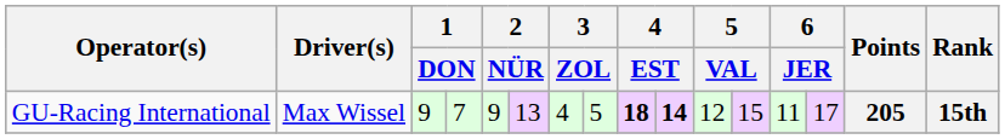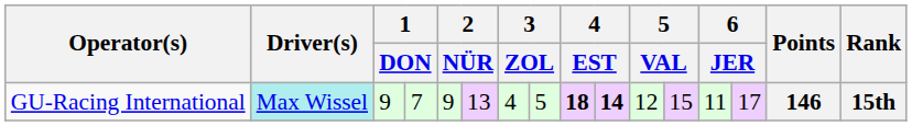 <table class="wikitable" style="font-size: 85%">
 <tr>
 <th rowspan=2>Operator(s)</th>
 <th rowspan=2>Driver(s)</th>
 <th colspan=2>1</th>
 <th colspan=2>2</th>
 <th colspan=2>3</th>
 <th colspan=2>4</th>
 <th colspan=2>5</th>
 <th colspan=2>6</th>
 <th rowspan=2>Points</th>
 <th rowspan=2>Rank</th>
 </tr>
 <tr>
 <th colspan=2><a href='#'>DON</a></th>
 <th colspan=2><a href='#'>NÜR</a></th>
 <th colspan=2><a href='#'>ZOL</a></th>
 <th colspan=2><a href='#'>EST</a></th>
 <th colspan=2><a href='#'>VAL</a></th>
 <th colspan=2><a href='#'>JER</a></th>
 </tr>
 <tr>
 <td align=center><a href='#'>GU-Racing International</a></td>
-<td> <a href='#'>Max Wissel</a></td>
+<td style="background: paleturquoise;"> <a href='#'>Max Wissel</a></td>
 <td style="background:#dfffdf;">9</td>
 <td style="background:#dfffdf;">7</td>
 <td style="background:#dfffdf;">9</td>
 <td style="background:#efcfff;">13</td>
 <td style="background:#dfffdf;">4</td>
 <td style="background:#dfffdf;">5</td>
 <td style="background:#efcfff;"><strong>18</strong></td>
 <td style="background:#efcfff;"><strong>14</strong></td>
 <td style="background:#dfffdf;">12</td>
 <td style="background:#efcfff;">15</td>
 <td style="background:#dfffdf;">11</td>
 <td style="background:#efcfff;">17</td>
-<th>205</th>
+<th>146</th>
 <th>15th</th>
 </tr>
 </table>
